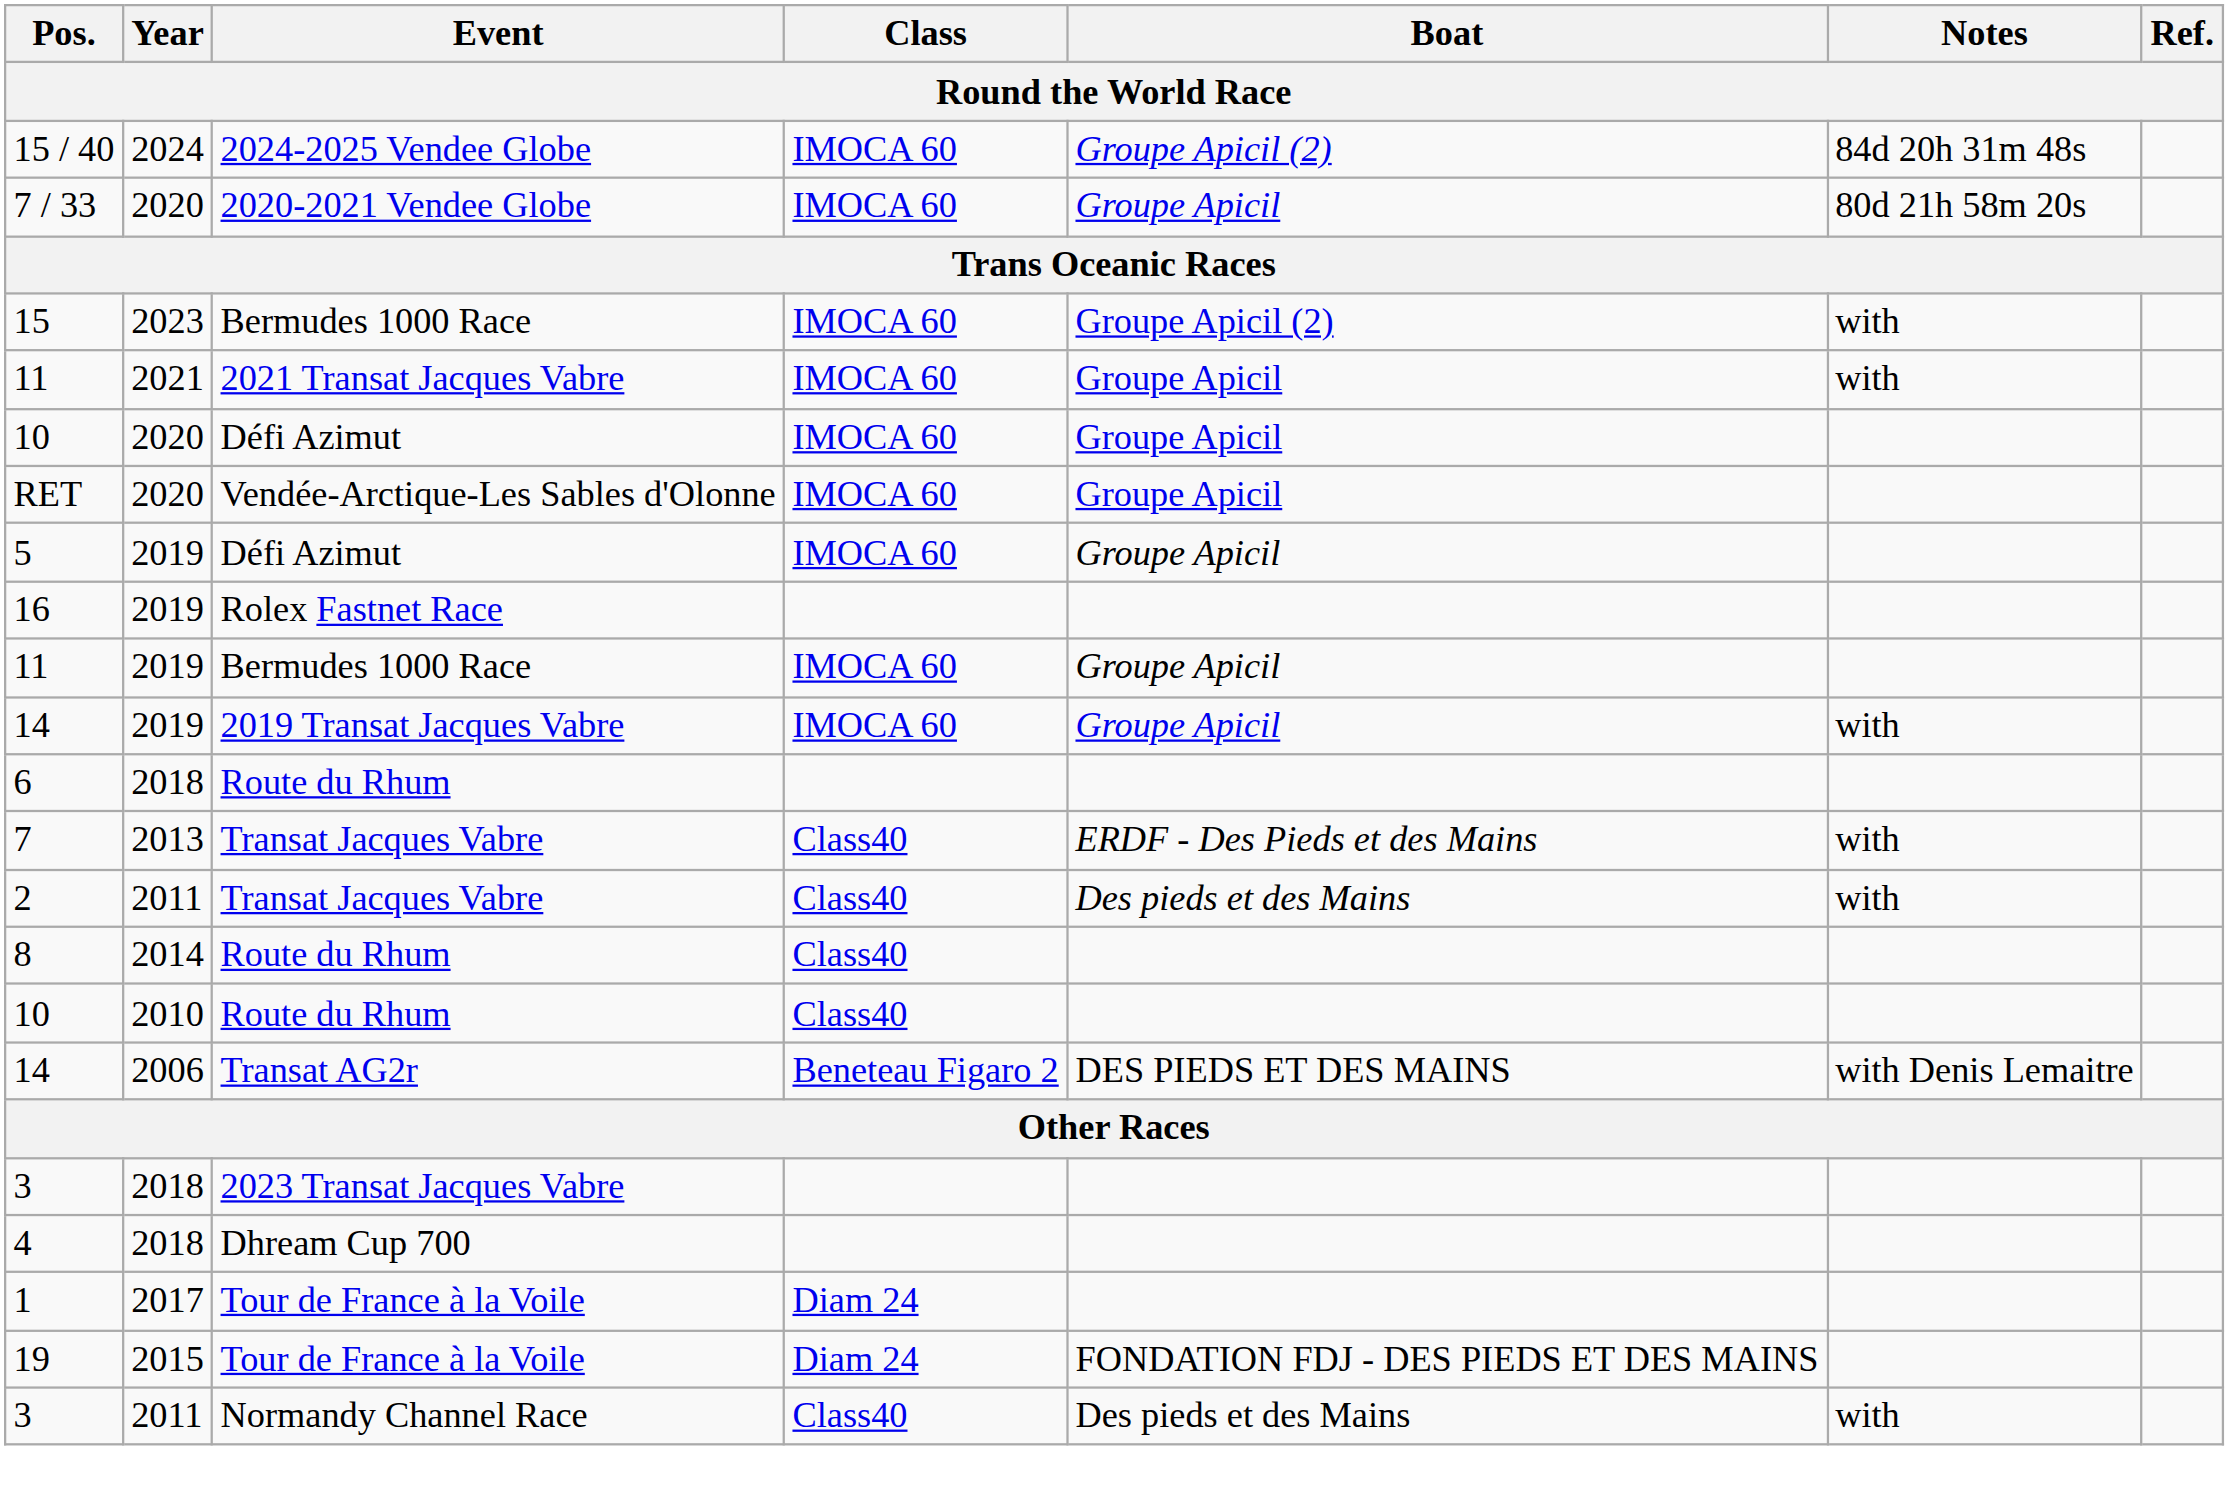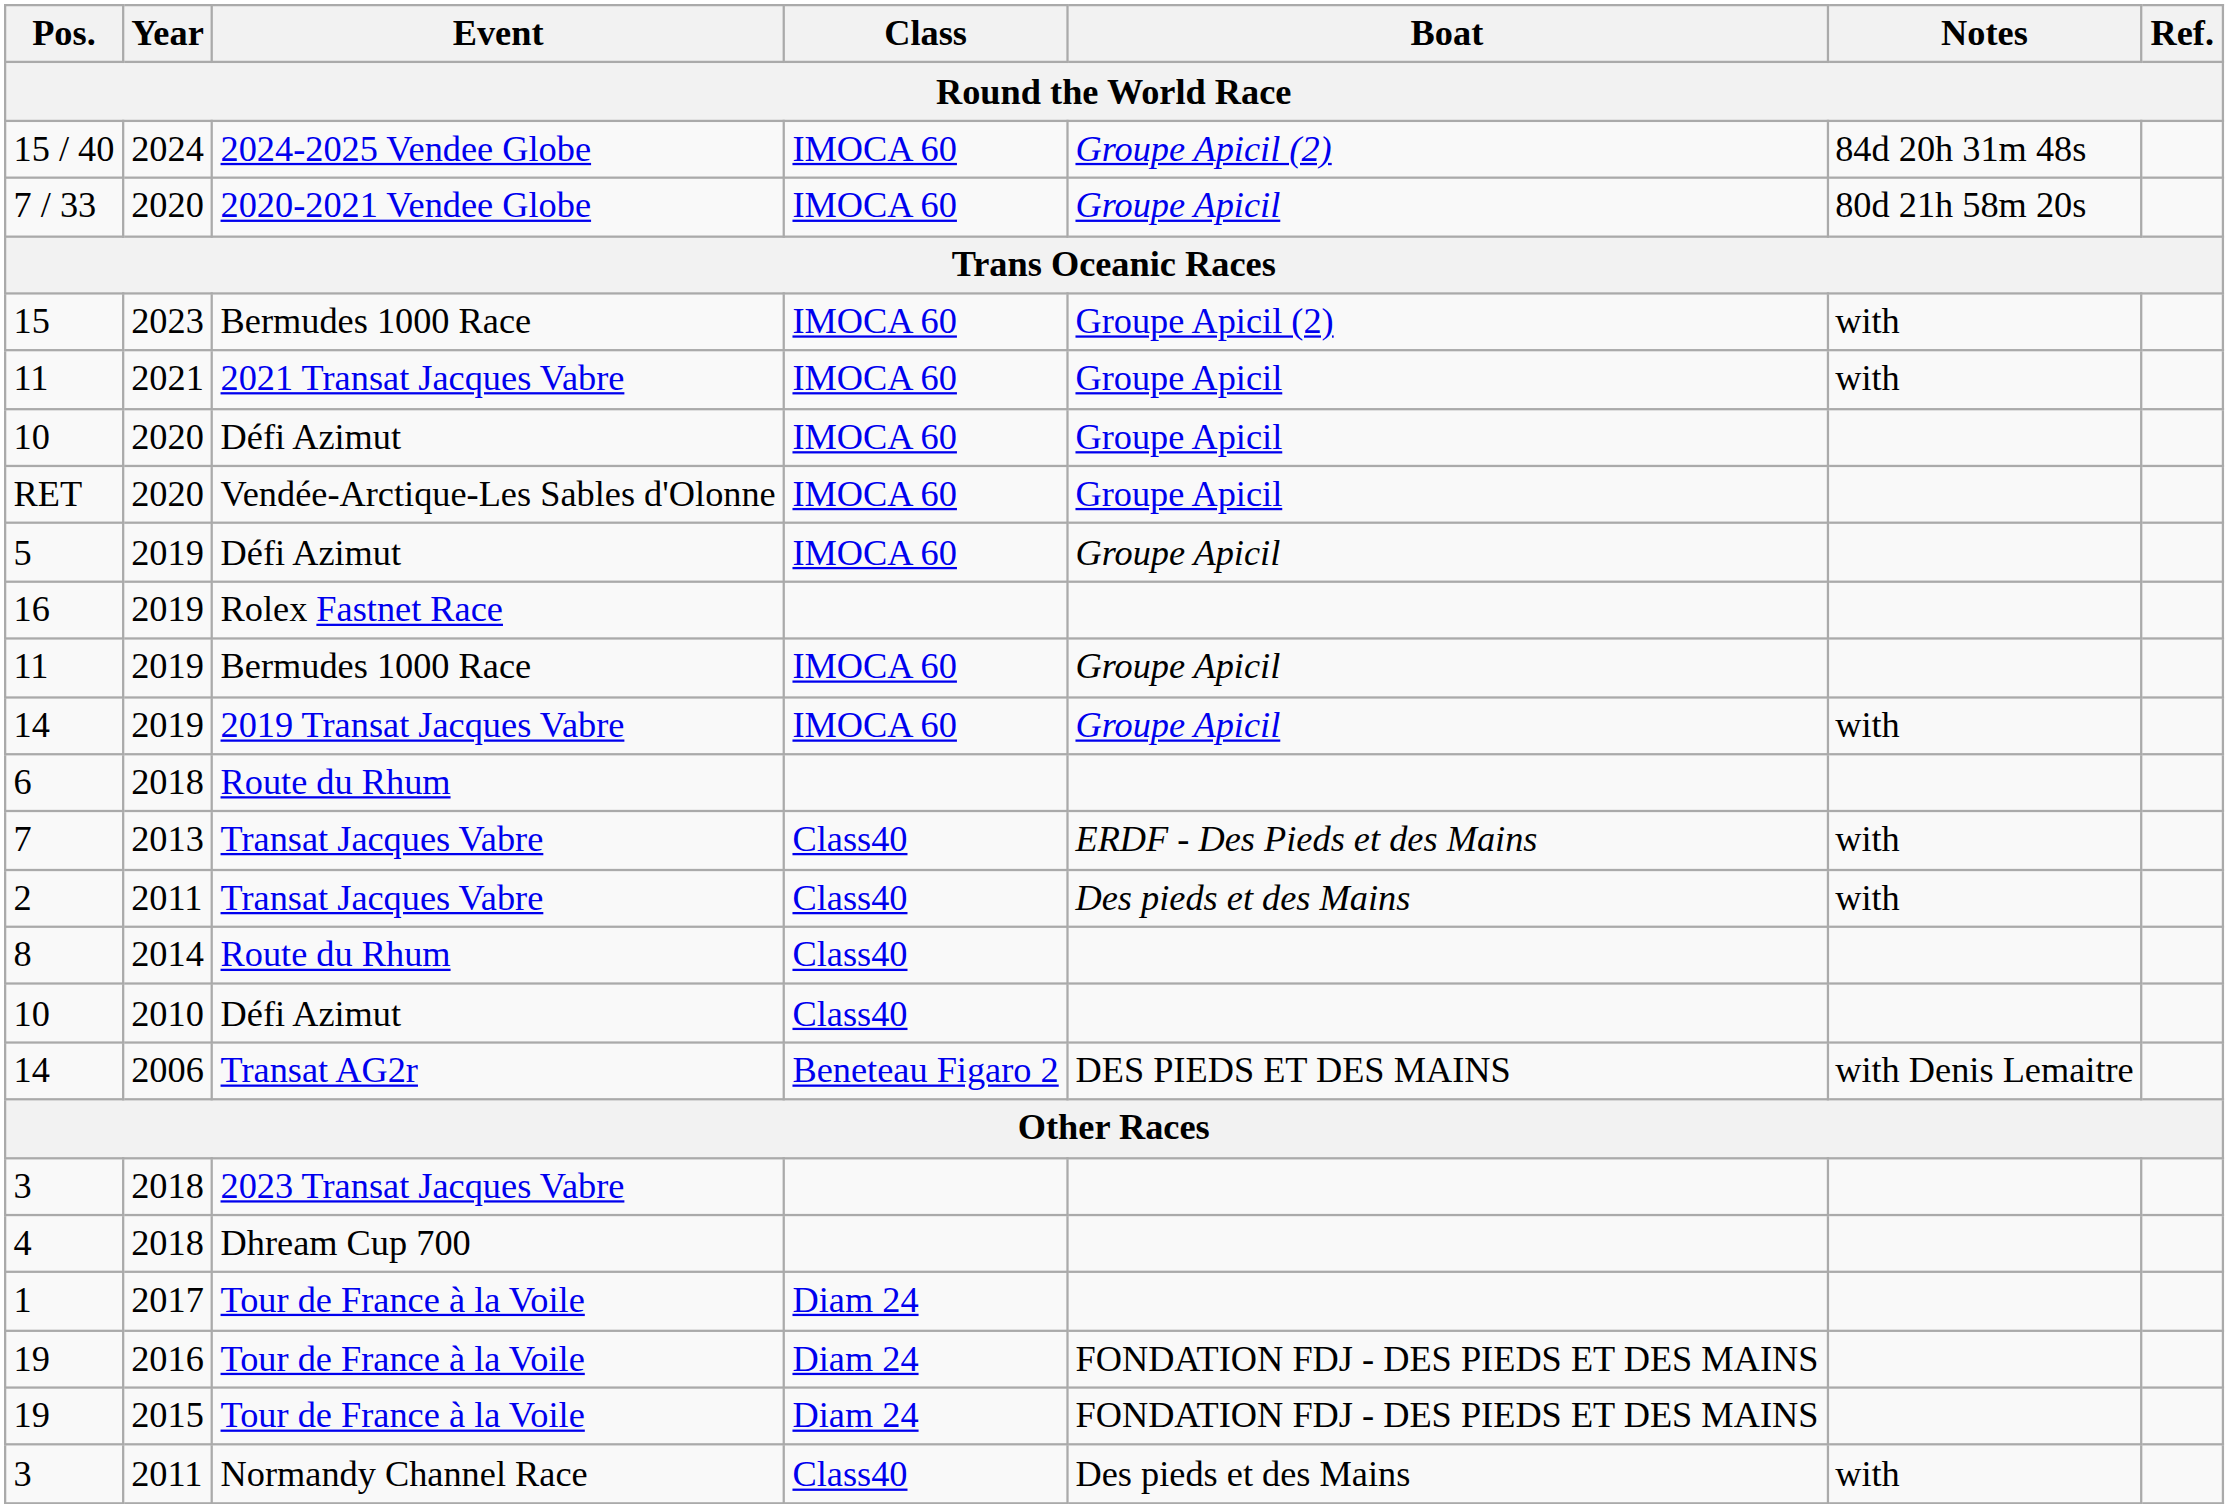 <table class="wikitable sortable">
 <tr>
 <th>Pos.</th>
 <th>Year</th>
 <th>Event</th>
 <th>Class</th>
 <th>Boat</th>
 <th>Notes</th>
 <th>Ref.</th>
 </tr>
 <tr>
 <th colspan=7>Round the World Race</th>
 </tr>
 <tr>
 <td>15 / 40</td>
 <td>2024</td>
 <td><a href='#'>2024-2025 Vendee Globe</a></td>
 <td><a href='#'>IMOCA 60</a></td>
 <td><em><a href='#'>Groupe Apicil (2)</a></em></td>
 <td>84d 20h 31m 48s</td>
 <td></td>
 </tr>
 <tr>
 <td>7 / 33</td>
 <td>2020</td>
 <td><a href='#'>2020-2021 Vendee Globe</a></td>
 <td><a href='#'>IMOCA 60</a></td>
 <td><em><a href='#'>Groupe Apicil</a></em></td>
 <td>80d 21h 58m 20s</td>
 <td></td>
 </tr>
 <tr>
 <th colspan=7>Trans Oceanic Races</th>
 </tr>
 <tr>
 <td>15</td>
 <td>2023</td>
 <td>Bermudes 1000 Race</td>
 <td><a href='#'>IMOCA 60</a></td>
 <td><a href='#'>Groupe Apicil (2)</a></td>
 <td>with </td>
 <td></td>
 </tr>
 <tr>
 <td>11</td>
 <td>2021</td>
 <td><a href='#'>2021 Transat Jacques Vabre</a></td>
 <td><a href='#'>IMOCA 60</a></td>
 <td><a href='#'>Groupe Apicil</a></td>
 <td>with </td>
 <td></td>
 </tr>
 <tr>
 <td>10</td>
 <td>2020</td>
 <td>Défi Azimut</td>
 <td><a href='#'>IMOCA 60</a></td>
 <td><a href='#'>Groupe Apicil</a></td>
 <td></td>
 <td></td>
 </tr>
 <tr>
 <td>RET</td>
 <td>2020</td>
 <td>Vendée-Arctique-Les Sables d'Olonne</td>
 <td><a href='#'>IMOCA 60</a></td>
 <td><a href='#'>Groupe Apicil</a></td>
 <td></td>
 <td></td>
 </tr>
 <tr>
 <td>5</td>
 <td>2019</td>
 <td>Défi Azimut</td>
 <td><a href='#'>IMOCA 60</a></td>
 <td><em>Groupe Apicil</em></td>
 <td></td>
 <td></td>
 </tr>
 <tr>
 <td>16</td>
 <td>2019</td>
 <td>Rolex <a href='#'>Fastnet Race</a></td>
 <td></td>
 <td></td>
 <td></td>
 <td></td>
 </tr>
 <tr>
 <td>11</td>
 <td>2019</td>
 <td>Bermudes 1000 Race</td>
 <td><a href='#'>IMOCA 60</a></td>
 <td><em>Groupe Apicil</em></td>
 <td></td>
 <td></td>
 </tr>
 <tr>
 <td>14</td>
 <td>2019</td>
 <td><a href='#'>2019 Transat Jacques Vabre</a></td>
 <td><a href='#'>IMOCA 60</a></td>
 <td><em><a href='#'>Groupe Apicil</a></em></td>
 <td>with </td>
 <td></td>
 </tr>
 <tr>
 <td>6</td>
 <td>2018</td>
 <td><a href='#'>Route du Rhum</a></td>
 <td></td>
 <td></td>
 <td></td>
 <td></td>
 </tr>
 <tr>
 <td>7</td>
 <td>2013</td>
 <td><a href='#'>Transat Jacques Vabre</a></td>
 <td><a href='#'>Class40</a></td>
 <td><em>ERDF - Des Pieds et des Mains</em></td>
 <td>with </td>
 <td></td>
 </tr>
 <tr>
 <td>2</td>
 <td>2011</td>
 <td><a href='#'>Transat Jacques Vabre</a></td>
 <td><a href='#'>Class40</a></td>
 <td><em>Des pieds et des Mains</em></td>
 <td>with </td>
 <td></td>
 </tr>
 <tr>
 <td>8</td>
 <td>2014</td>
 <td><a href='#'>Route du Rhum</a></td>
 <td><a href='#'>Class40</a></td>
 <td></td>
 <td></td>
 <td></td>
 </tr>
 <tr>
 <td>10</td>
 <td>2010</td>
-<td><a href='#'>Route du Rhum</a></td>
+<td>Défi Azimut</td>
 <td><a href='#'>Class40</a></td>
 <td></td>
 <td></td>
 <td></td>
 </tr>
 <tr>
 <td>14</td>
 <td>2006</td>
 <td><a href='#'>Transat AG2r</a></td>
 <td><a href='#'>Beneteau Figaro 2</a></td>
 <td>DES PIEDS ET DES MAINS</td>
 <td>with Denis Lemaitre</td>
 <td></td>
 </tr>
 <tr>
 <th colspan=7>Other Races</th>
 </tr>
 <tr>
 <td>3</td>
 <td>2018</td>
 <td><a href='#'>2023 Transat Jacques Vabre</a></td>
 <td></td>
 <td></td>
 <td></td>
 <td></td>
 </tr>
 <tr>
 <td>4</td>
 <td>2018</td>
 <td>Dhream Cup 700</td>
 <td></td>
 <td></td>
 <td></td>
 <td></td>
 </tr>
 <tr>
 <td>1</td>
 <td>2017</td>
 <td><a href='#'>Tour de France à la Voile</a></td>
 <td><a href='#'>Diam 24</a></td>
 <td></td>
 <td></td>
 <td></td>
 </tr>
 <tr>
 <td>19</td>
+<td>2016</td>
+<td><a href='#'>Tour de France à la Voile</a></td>
+<td><a href='#'>Diam 24</a></td>
+<td>FONDATION FDJ - DES PIEDS ET DES MAINS</td>
+<td></td>
+<td></td>
+</tr>
+<tr>
+<td>19</td>
 <td>2015</td>
 <td><a href='#'>Tour de France à la Voile</a></td>
 <td><a href='#'>Diam 24</a></td>
 <td>FONDATION FDJ - DES PIEDS ET DES MAINS</td>
 <td></td>
 <td></td>
 </tr>
 <tr>
 <td>3</td>
 <td>2011</td>
 <td>Normandy Channel Race</td>
 <td><a href='#'>Class40</a></td>
 <td>Des pieds et des Mains</td>
 <td>with </td>
 <td></td>
 </tr>
 </table>
